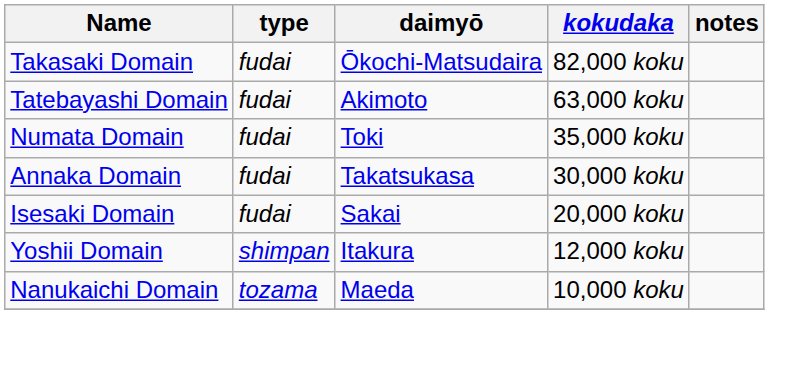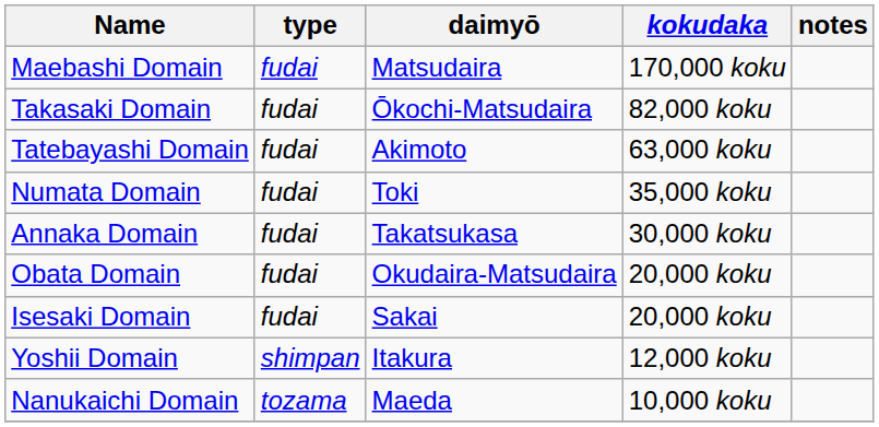 <table class=wikitable>
 <tr>
 <th>Name</th>
 <th>type</th>
 <th>daimyō</th>
 <th><em><a href='#'>kokudaka</a></em></th>
 <th>notes</th>
+</tr>
+<tr>
+<td><a href='#'>Maebashi Domain</a></td>
+<td><em><a href='#'>fudai</a></em></td>
+<td><a href='#'>Matsudaira</a></td>
+<td>170,000 <em>koku</em></td>
+<td></td>
 </tr>
 <tr>
 <td><a href='#'>Takasaki Domain</a></td>
 <td><em>fudai</em></td>
 <td><a href='#'>Ōkochi-Matsudaira</a></td>
 <td>82,000 <em>koku</em></td>
 <td></td>
 </tr>
 <tr>
 <td><a href='#'>Tatebayashi Domain</a></td>
 <td><em>fudai</em></td>
 <td><a href='#'>Akimoto</a></td>
 <td>63,000 <em>koku</em></td>
 <td></td>
 </tr>
 <tr>
 <td><a href='#'>Numata Domain</a></td>
 <td><em>fudai</em></td>
 <td><a href='#'>Toki</a></td>
 <td>35,000 <em>koku</em></td>
 <td></td>
 </tr>
 <tr>
 <td><a href='#'>Annaka Domain</a></td>
 <td><em>fudai</em></td>
 <td><a href='#'>Takatsukasa</a></td>
 <td>30,000 <em>koku</em></td>
 <td></td>
 </tr>
 <tr>
+<td><a href='#'>Obata Domain</a></td>
+<td><em>fudai</em></td>
+<td><a href='#'>Okudaira-Matsudaira</a></td>
+<td>20,000 <em>koku</em></td>
+<td></td>
+</tr>
+<tr>
 <td><a href='#'>Isesaki Domain</a></td>
 <td><em>fudai</em></td>
 <td><a href='#'>Sakai</a></td>
 <td>20,000 <em>koku</em></td>
 <td></td>
 </tr>
 <tr>
 <td><a href='#'>Yoshii Domain</a></td>
 <td><em><a href='#'>shimpan</a></em></td>
 <td><a href='#'>Itakura</a></td>
 <td>12,000 <em>koku</em></td>
 <td></td>
 </tr>
 <tr>
 <td><a href='#'>Nanukaichi Domain</a></td>
 <td><em><a href='#'>tozama</a></em></td>
 <td><a href='#'>Maeda</a></td>
 <td>10,000 <em>koku</em></td>
 <td></td>
 </tr>
 <tr>
 </tr>
 </table>
